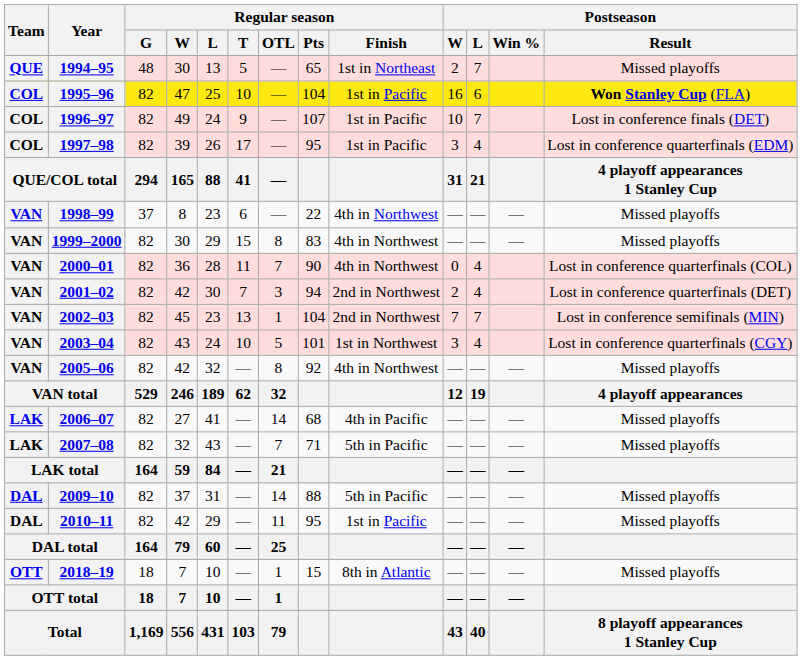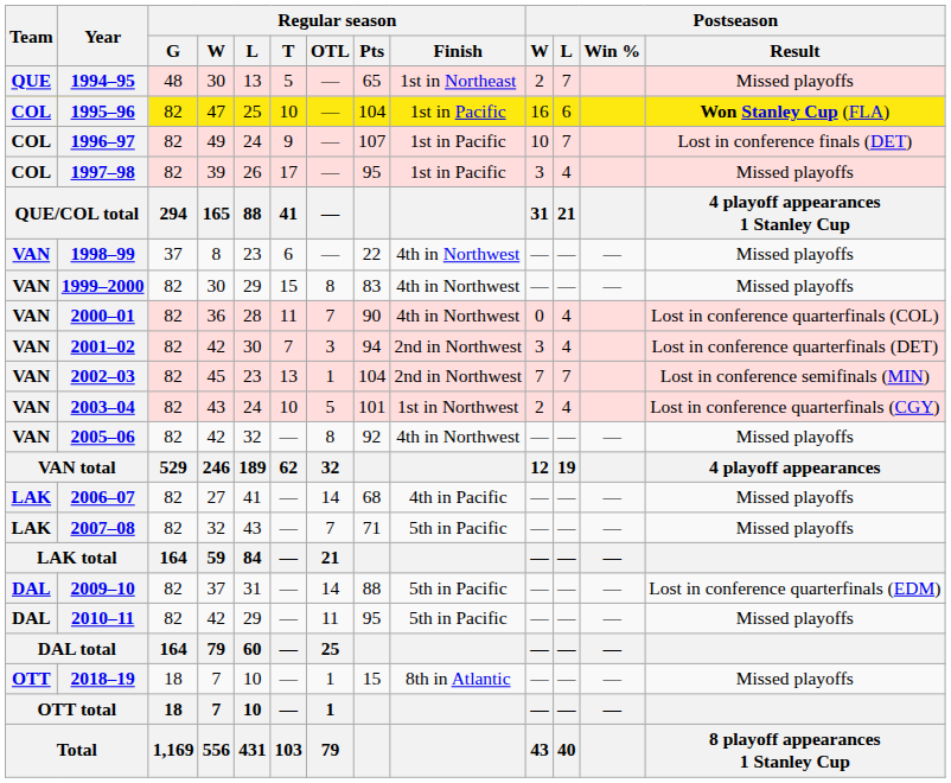 <table class="wikitable" style="font-size:95%; text-align:center;">
 <tr>
 <th rowspan="2">Team</th>
 <th rowspan="2">Year</th>
 <th colspan="7">Regular season</th>
 <th colspan="5">Postseason</th>
 </tr>
 <tr>
 <th>G</th>
 <th>W</th>
 <th>L</th>
 <th>T</th>
 <th>OTL</th>
 <th>Pts</th>
 <th>Finish</th>
 <th>W</th>
 <th>L</th>
 <th>Win %</th>
 <th>Result</th>
 </tr>
 <tr style="background:#fdd;">
 <th><a href='#'>QUE</a></th>
 <th><a href='#'>1994–95</a></th>
 <td>48</td>
 <td>30</td>
 <td>13</td>
 <td>5</td>
 <td>—</td>
 <td>65</td>
 <td>1st in <a href='#'>Northeast</a></td>
 <td>2</td>
 <td>7</td>
 <td></td>
 <td>Missed playoffs</td>
 </tr>
 <tr style="background:#FDE910;">
 <th><a href='#'>COL</a></th>
 <th><a href='#'>1995–96</a></th>
 <td>82</td>
 <td>47</td>
 <td>25</td>
 <td>10</td>
 <td>—</td>
 <td>104</td>
 <td>1st in <a href='#'>Pacific</a></td>
 <td>16</td>
 <td>6</td>
 <td></td>
 <td><strong>Won <a href='#'>Stanley Cup</a></strong> (<a href='#'>FLA</a>)</td>
 </tr>
 <tr style="background:#fdd;">
 <th>COL</th>
 <th><a href='#'>1996–97</a></th>
 <td>82</td>
 <td>49</td>
 <td>24</td>
 <td>9</td>
 <td>—</td>
 <td>107</td>
 <td>1st in Pacific</td>
 <td>10</td>
 <td>7</td>
 <td></td>
 <td>Lost in conference finals (<a href='#'>DET</a>)</td>
 </tr>
 <tr style="background:#fdd;">
 <th>COL</th>
 <th><a href='#'>1997–98</a></th>
 <td>82</td>
 <td>39</td>
 <td>26</td>
 <td>17</td>
 <td>—</td>
 <td>95</td>
 <td>1st in Pacific</td>
 <td>3</td>
 <td>4</td>
 <td></td>
-<td>Lost in conference quarterfinals (<a href='#'>EDM</a>)</td>
+<td>Missed playoffs</td>
 </tr>
 <tr>
 <th colspan="2">QUE/COL total</th>
 <th>294</th>
 <th>165</th>
 <th>88</th>
 <th>41</th>
 <th>—</th>
 <th> </th>
 <th> </th>
 <th>31</th>
 <th>21</th>
 <th></th>
 <th>4 playoff appearances<br>1 Stanley Cup</th>
 </tr>
 <tr>
 <th><a href='#'>VAN</a></th>
 <th><a href='#'>1998–99</a></th>
 <td>37</td>
 <td>8</td>
 <td>23</td>
 <td>6</td>
 <td>—</td>
 <td>22</td>
 <td>4th in <a href='#'>Northwest</a></td>
 <td>—</td>
 <td>—</td>
 <td>—</td>
 <td>Missed playoffs</td>
 </tr>
 <tr>
 <th>VAN</th>
 <th><a href='#'>1999–2000</a></th>
 <td>82</td>
 <td>30</td>
 <td>29</td>
 <td>15</td>
 <td>8</td>
 <td>83</td>
 <td>4th in Northwest</td>
 <td>—</td>
 <td>—</td>
 <td>—</td>
 <td>Missed playoffs</td>
 </tr>
 <tr style="background:#fdd;">
 <th>VAN</th>
 <th><a href='#'>2000–01</a></th>
 <td>82</td>
 <td>36</td>
 <td>28</td>
 <td>11</td>
 <td>7</td>
 <td>90</td>
 <td>4th in Northwest</td>
 <td>0</td>
 <td>4</td>
 <td></td>
 <td>Lost in conference quarterfinals (COL)</td>
 </tr>
 <tr style="background:#fdd;">
 <th>VAN</th>
 <th><a href='#'>2001–02</a></th>
 <td>82</td>
 <td>42</td>
 <td>30</td>
 <td>7</td>
 <td>3</td>
 <td>94</td>
 <td>2nd in Northwest</td>
-<td>2</td>
+<td>3</td>
 <td>4</td>
 <td></td>
 <td>Lost in conference quarterfinals (DET)</td>
 </tr>
 <tr style="background:#fdd;">
 <th>VAN</th>
 <th><a href='#'>2002–03</a></th>
 <td>82</td>
 <td>45</td>
 <td>23</td>
 <td>13</td>
 <td>1</td>
 <td>104</td>
 <td>2nd in Northwest</td>
 <td>7</td>
 <td>7</td>
 <td></td>
 <td>Lost in conference semifinals (<a href='#'>MIN</a>)</td>
 </tr>
 <tr style="background:#fdd;">
 <th>VAN</th>
 <th><a href='#'>2003–04</a></th>
 <td>82</td>
 <td>43</td>
 <td>24</td>
 <td>10</td>
 <td>5</td>
 <td>101</td>
 <td>1st in Northwest</td>
-<td>3</td>
+<td>2</td>
 <td>4</td>
 <td></td>
 <td>Lost in conference quarterfinals (<a href='#'>CGY</a>)</td>
 </tr>
 <tr>
 <th>VAN</th>
 <th><a href='#'>2005–06</a></th>
 <td>82</td>
 <td>42</td>
 <td>32</td>
 <td>—</td>
 <td>8</td>
 <td>92</td>
 <td>4th in Northwest</td>
 <td>—</td>
 <td>—</td>
 <td>—</td>
 <td>Missed playoffs</td>
 </tr>
 <tr>
 <th colspan="2">VAN total</th>
 <th>529</th>
 <th>246</th>
 <th>189</th>
 <th>62</th>
 <th>32</th>
 <th> </th>
 <th> </th>
 <th>12</th>
 <th>19</th>
 <th></th>
 <th>4 playoff appearances</th>
 </tr>
 <tr>
 <th><a href='#'>LAK</a></th>
 <th><a href='#'>2006–07</a></th>
 <td>82</td>
 <td>27</td>
 <td>41</td>
 <td>—</td>
 <td>14</td>
 <td>68</td>
 <td>4th in Pacific</td>
 <td>—</td>
 <td>—</td>
 <td>—</td>
 <td>Missed playoffs</td>
 </tr>
 <tr>
 <th>LAK</th>
 <th><a href='#'>2007–08</a></th>
 <td>82</td>
 <td>32</td>
 <td>43</td>
 <td>—</td>
 <td>7</td>
 <td>71</td>
 <td>5th in Pacific</td>
 <td>—</td>
 <td>—</td>
 <td>—</td>
 <td>Missed playoffs</td>
 </tr>
 <tr>
 <th colspan="2">LAK total</th>
 <th>164</th>
 <th>59</th>
 <th>84</th>
 <th>—</th>
 <th>21</th>
 <th> </th>
 <th> </th>
 <th>—</th>
 <th>—</th>
 <th>—</th>
 <th> </th>
 </tr>
 <tr>
 <th><a href='#'>DAL</a></th>
 <th><a href='#'>2009–10</a></th>
 <td>82</td>
 <td>37</td>
 <td>31</td>
 <td>—</td>
 <td>14</td>
 <td>88</td>
 <td>5th in Pacific</td>
 <td>—</td>
 <td>—</td>
 <td>—</td>
-<td>Missed playoffs</td>
+<td>Lost in conference quarterfinals (<a href='#'>EDM</a>)</td>
 </tr>
 <tr>
 <th>DAL</th>
 <th><a href='#'>2010–11</a></th>
 <td>82</td>
 <td>42</td>
 <td>29</td>
 <td>—</td>
 <td>11</td>
 <td>95</td>
-<td>1st in <a href='#'>Pacific</a></td>
+<td>5th in Pacific</td>
 <td>—</td>
 <td>—</td>
 <td>—</td>
 <td>Missed playoffs</td>
 </tr>
 <tr>
 <th colspan="2">DAL total</th>
 <th>164</th>
 <th>79</th>
 <th>60</th>
 <th>—</th>
 <th>25</th>
 <th> </th>
 <th> </th>
 <th>—</th>
 <th>—</th>
 <th>—</th>
 <th> </th>
 </tr>
 <tr>
 <th><a href='#'>OTT</a></th>
 <th><a href='#'>2018–19</a></th>
 <td>18</td>
 <td>7</td>
 <td>10</td>
 <td>—</td>
 <td>1</td>
 <td>15</td>
 <td>8th in <a href='#'>Atlantic</a></td>
 <td>—</td>
 <td>—</td>
 <td>—</td>
 <td>Missed playoffs</td>
 </tr>
 <tr>
 <th colspan="2">OTT total</th>
 <th>18</th>
 <th>7</th>
 <th>10</th>
 <th>—</th>
 <th>1</th>
 <th> </th>
 <th> </th>
 <th>—</th>
 <th>—</th>
 <th>—</th>
 <th> </th>
 </tr>
 <tr>
 <th colspan="2">Total</th>
 <th>1,169</th>
 <th>556</th>
 <th>431</th>
 <th>103</th>
 <th>79</th>
 <th> </th>
 <th> </th>
 <th>43</th>
 <th>40</th>
 <th></th>
 <th>8 playoff appearances<br>1 Stanley Cup</th>
 </tr>
 </table>
